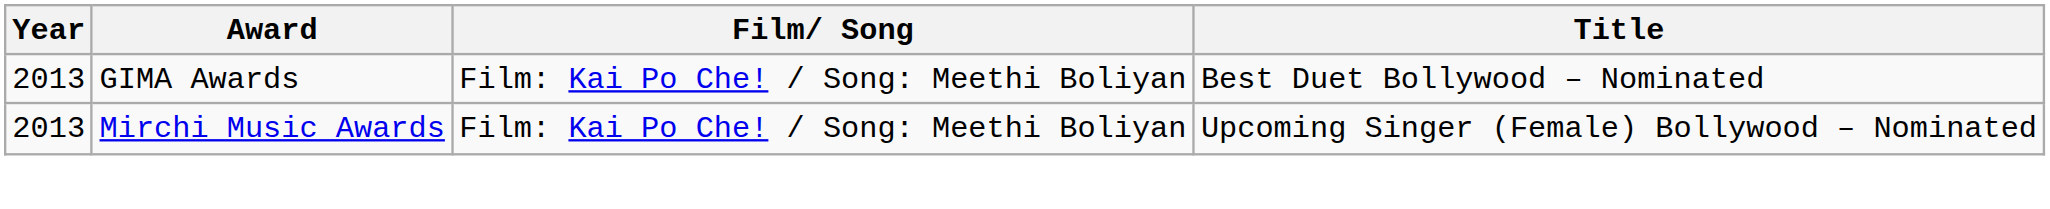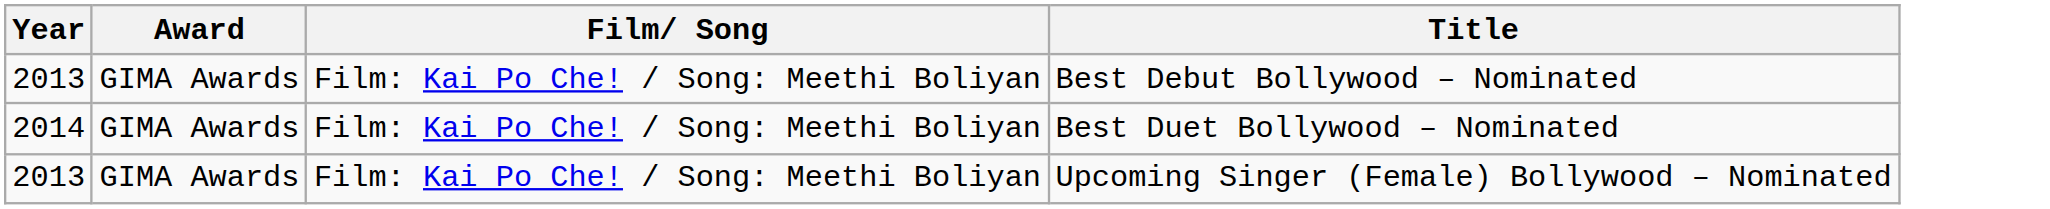 <table class="wikitable">
 <tr>
 <th>Year</th>
 <th>Award</th>
 <th>Film/ Song</th>
 <th>Title</th>
 </tr>
 <tr>
 <td>2013</td>
 <td>GIMA Awards</td>
 <td>Film: <a href='#'>Kai Po Che!</a> / Song: Meethi Boliyan</td>
+<td>Best Debut Bollywood – Nominated</td>
+</tr>
+<tr>
+<td>2014</td>
+<td>GIMA Awards</td>
+<td>Film: <a href='#'>Kai Po Che!</a> / Song: Meethi Boliyan</td>
 <td>Best Duet Bollywood – Nominated</td>
 </tr>
 <tr>
 <td>2013</td>
-<td><a href='#'>Mirchi Music Awards</a></td>
+<td>GIMA Awards</td>
 <td>Film: <a href='#'>Kai Po Che!</a> / Song: Meethi Boliyan</td>
 <td>Upcoming Singer (Female) Bollywood – Nominated</td>
 </tr>
 </table>
